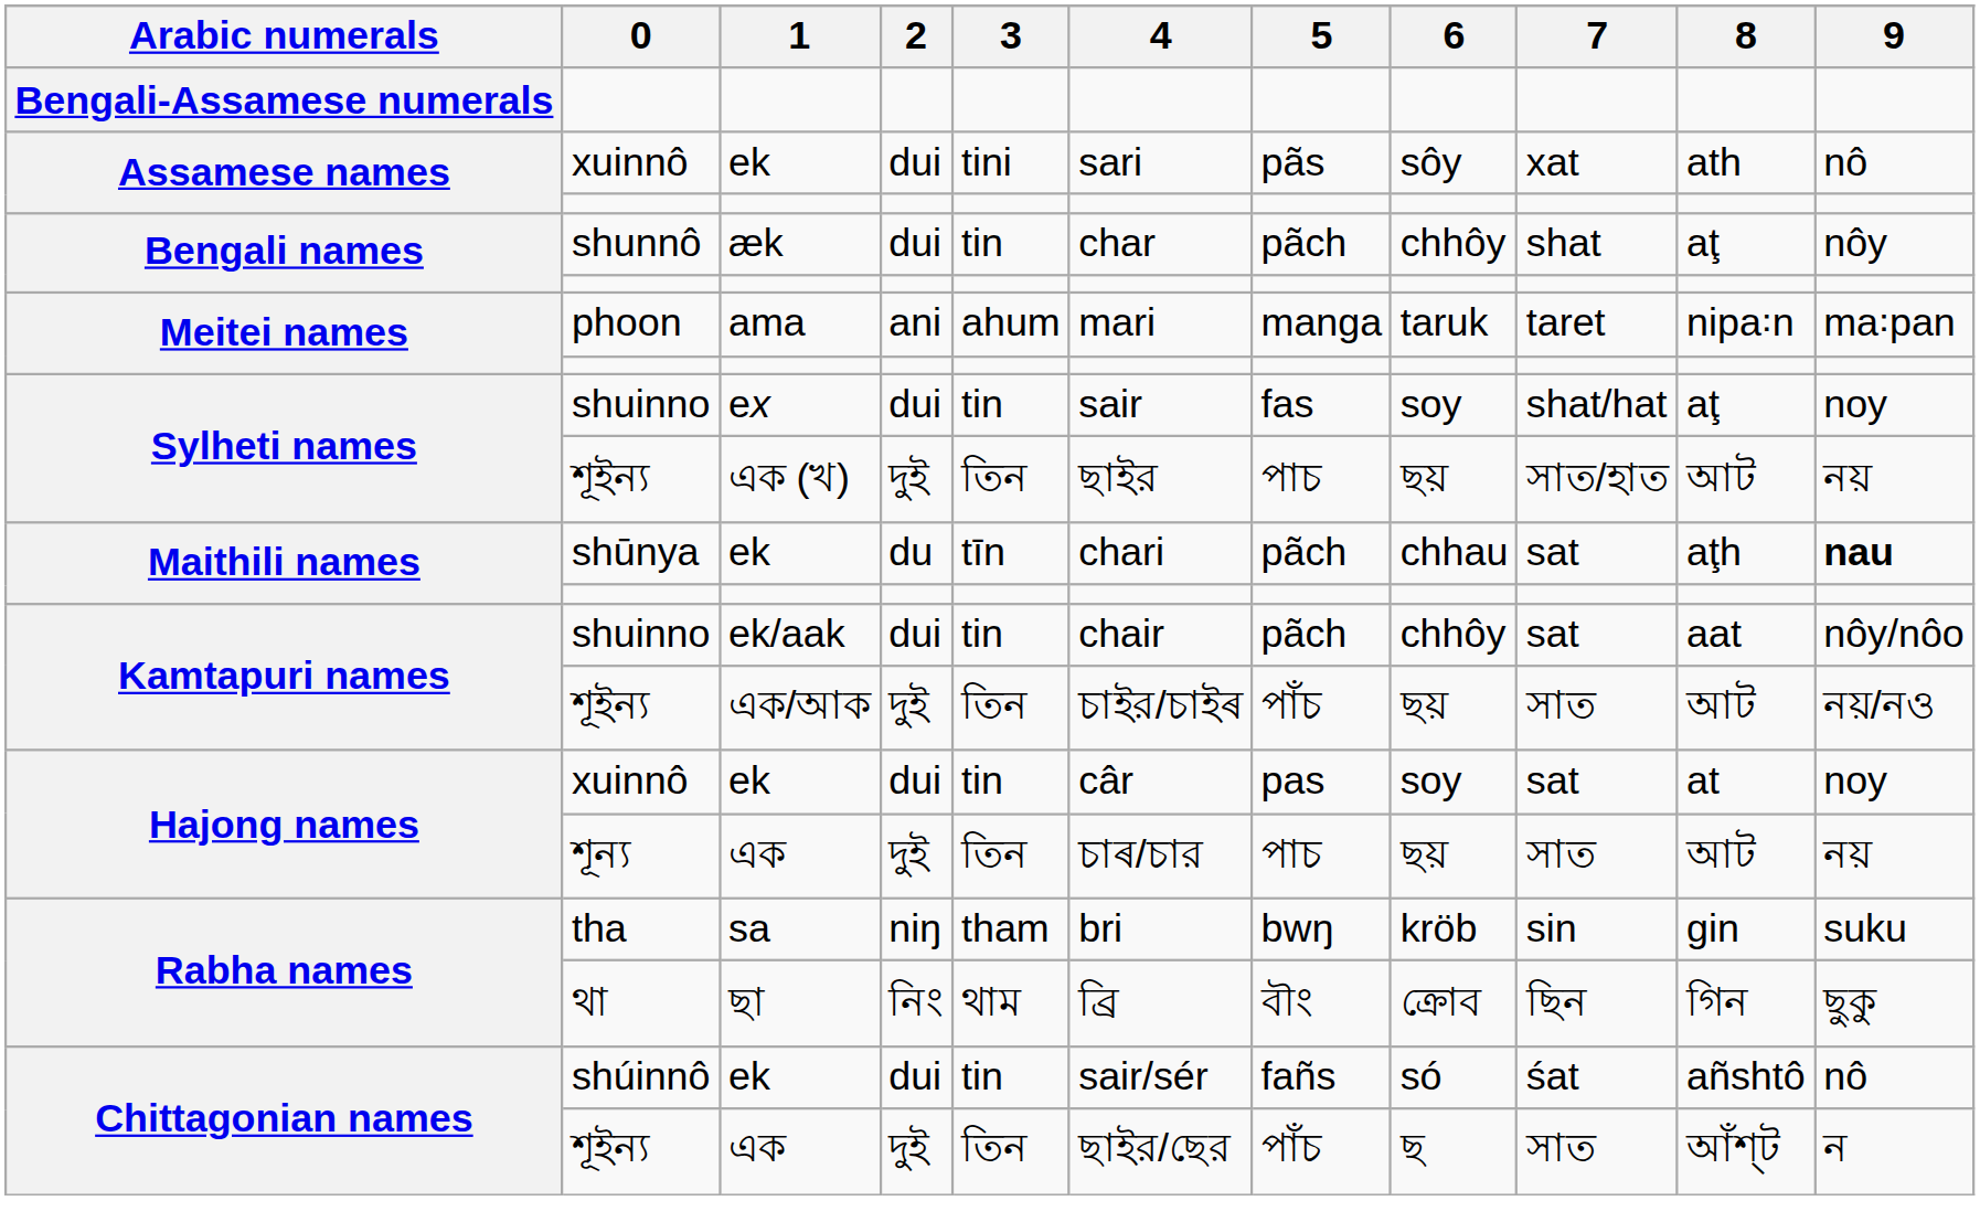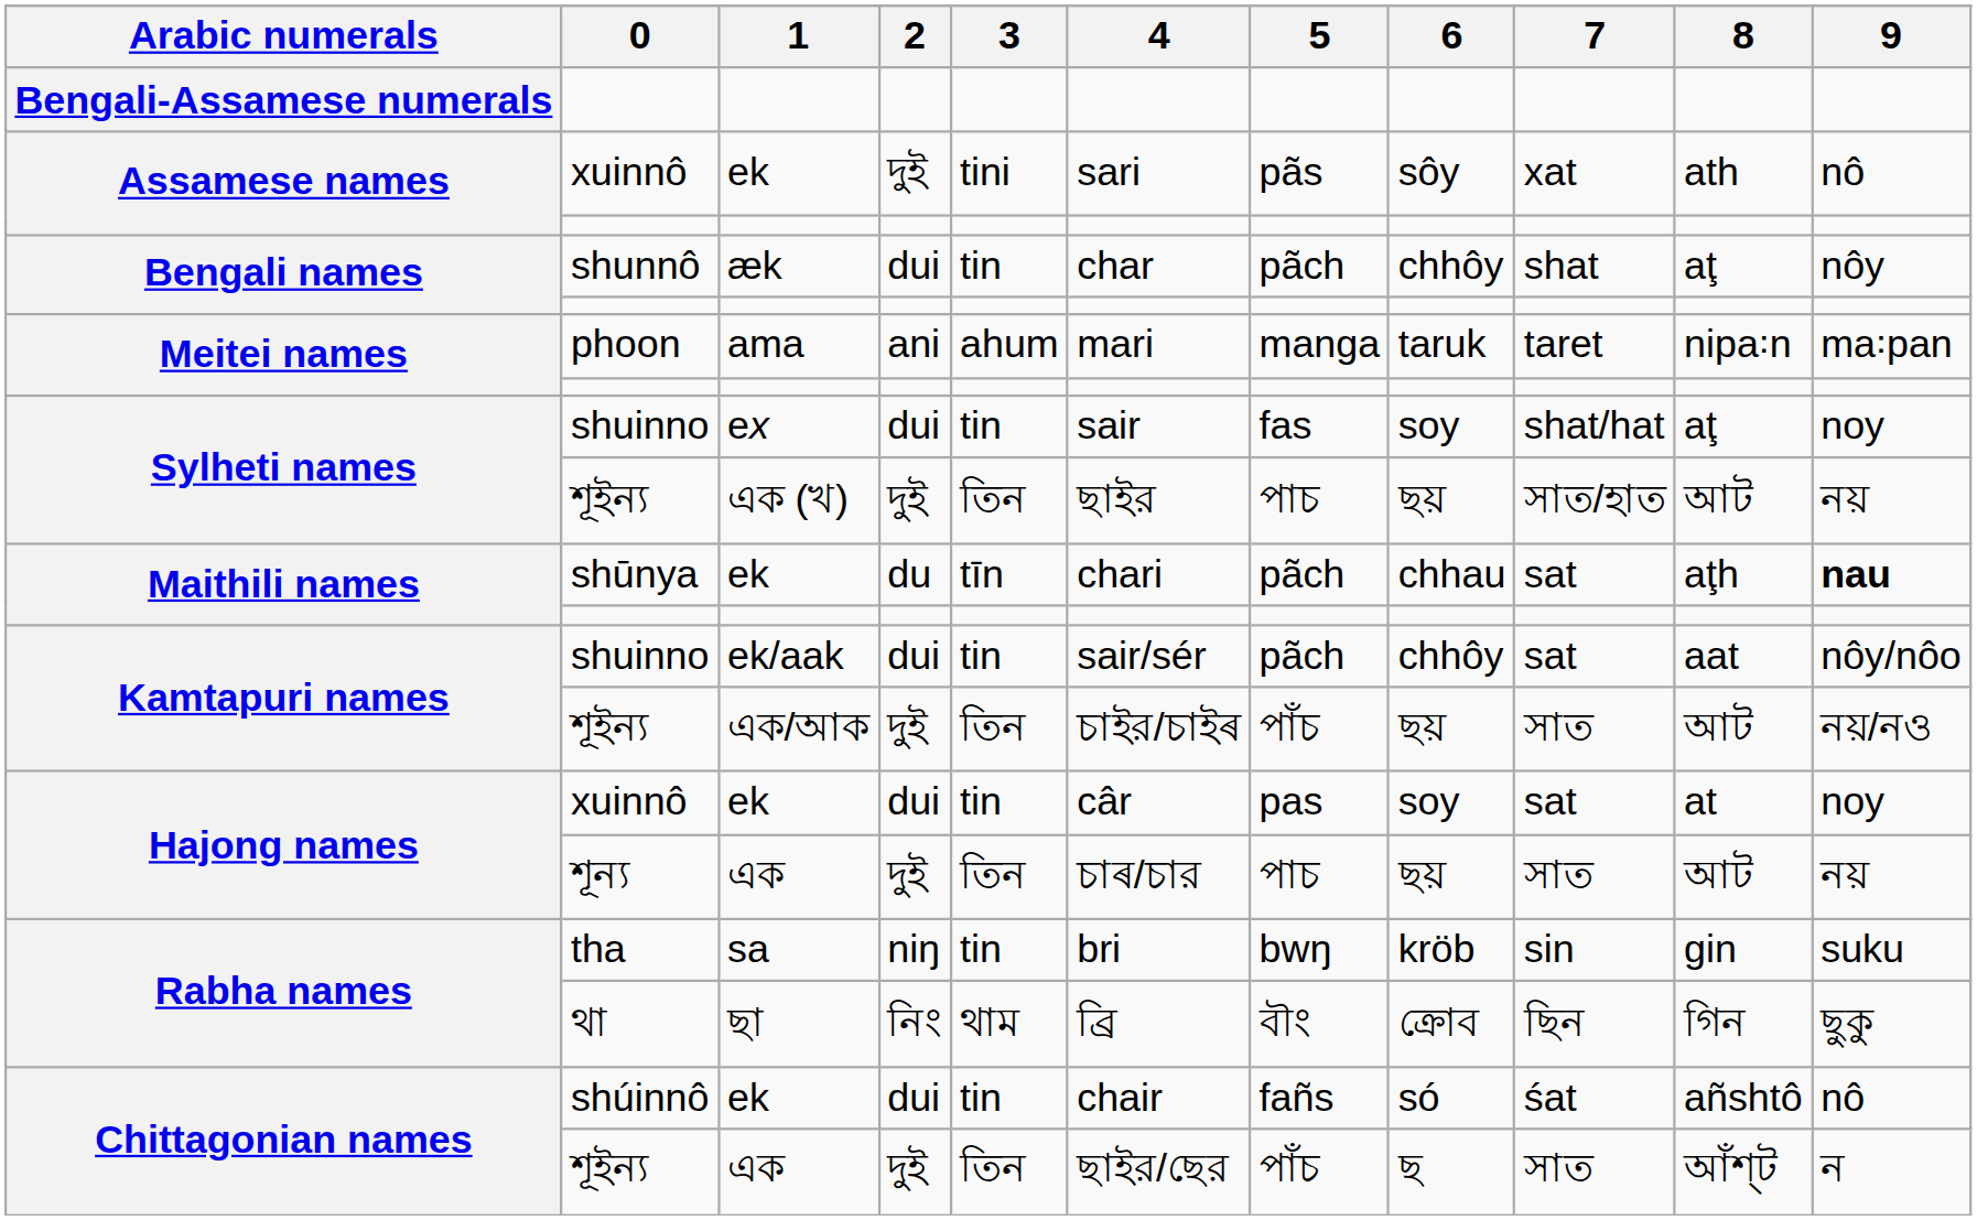 <table class="wikitable">
 <tr>
 </tr>
 <tr>
 <th><a href='#'>Arabic numerals</a></th>
 <th>0</th>
 <th>1</th>
 <th>2</th>
 <th>3</th>
 <th>4</th>
 <th>5</th>
 <th>6</th>
 <th>7</th>
 <th>8</th>
 <th>9</th>
 </tr>
 <tr>
 <th><a href='#'>Bengali-Assamese numerals</a></th>
 <td></td>
 <td></td>
 <td></td>
 <td></td>
 <td></td>
 <td></td>
 <td></td>
 <td></td>
 <td></td>
 <td></td>
 </tr>
 <tr>
 <th rowspan="2"><a href='#'>Assamese names</a></th>
 <td>xuinnô</td>
 <td>ek</td>
-<td>dui</td>
+<td>দুই</td>
 <td>tini</td>
 <td>sari</td>
 <td>pãs</td>
 <td>sôy</td>
 <td>xat</td>
 <td>ath</td>
 <td>nô</td>
 </tr>
 <tr>
 <td></td>
 <td></td>
 <td></td>
 <td></td>
 <td></td>
 <td></td>
 <td></td>
 <td></td>
 <td></td>
 <td></td>
 </tr>
 <tr>
 <th rowspan="2"><a href='#'>Bengali names</a></th>
 <td>shunnô</td>
 <td>æk</td>
 <td>dui</td>
 <td>tin</td>
 <td>char</td>
 <td>pãch</td>
 <td>chhôy</td>
 <td>shat</td>
 <td>aţ</td>
 <td>nôy</td>
 </tr>
 <tr>
 <td></td>
 <td></td>
 <td></td>
 <td></td>
 <td></td>
 <td></td>
 <td></td>
 <td></td>
 <td></td>
 <td></td>
 </tr>
 <tr>
 <th rowspan="2"><a href='#'>Meitei names</a></th>
 <td>phoon</td>
 <td>ama</td>
 <td>ani</td>
 <td>ahum</td>
 <td>mari</td>
 <td>manga</td>
 <td>taruk</td>
 <td>taret</td>
 <td>nipa꞉n</td>
 <td>ma꞉pan</td>
 </tr>
 <tr>
 <td></td>
 <td></td>
 <td></td>
 <td></td>
 <td></td>
 <td></td>
 <td></td>
 <td></td>
 <td></td>
 <td></td>
 </tr>
 <tr>
 <th rowspan="2"><a href='#'>Sylheti names</a></th>
 <td>shuinno</td>
 <td>e<em>x</em></td>
 <td>dui</td>
 <td>tin</td>
 <td>sair</td>
 <td>fas</td>
 <td>soy</td>
 <td>shat/hat</td>
 <td>aţ</td>
 <td>noy</td>
 </tr>
 <tr>
 <td>শূইন্য</td>
 <td>এক (খ)</td>
 <td>দুই</td>
 <td>তিন</td>
 <td>ছাইর</td>
 <td>পাচ</td>
 <td>ছয়</td>
 <td>সাত/হাত</td>
 <td>আট</td>
 <td>নয়</td>
 </tr>
 <tr>
 <th rowspan="2"><a href='#'>Maithili names</a></th>
 <td>shūnya</td>
 <td>ek</td>
 <td>du</td>
 <td>tīn</td>
 <td>chari</td>
 <td>pãch</td>
 <td>chhau</td>
 <td>sat</td>
 <td>aţh</td>
 <td><strong>nau</strong></td>
 </tr>
 <tr>
 <td></td>
 <td></td>
 <td></td>
 <td></td>
 <td></td>
 <td></td>
 <td></td>
 <td></td>
 <td></td>
 <td></td>
 </tr>
 <tr>
 <th rowspan="2"><a href='#'>Kamtapuri names</a></th>
 <td>shuinno</td>
 <td>ek/aak</td>
 <td>dui</td>
 <td>tin</td>
-<td>chair</td>
+<td>sair/sér</td>
 <td>pãch</td>
 <td>chhôy</td>
 <td>sat</td>
 <td>aat</td>
 <td>nôy/nôo</td>
 </tr>
 <tr>
 <td>শূইন্য</td>
 <td>এক/আক</td>
 <td>দুই</td>
 <td>তিন</td>
 <td>চাইর/চাইৰ</td>
 <td>পাঁচ</td>
 <td>ছয়</td>
 <td>সাত</td>
 <td>আট</td>
 <td>নয়/নও</td>
 </tr>
 <tr>
 <th rowspan="2"><a href='#'>Hajong names</a></th>
 <td>xuinnô</td>
 <td>ek</td>
 <td>dui</td>
 <td>tin</td>
 <td>câr</td>
 <td>pas</td>
 <td>soy</td>
 <td>sat</td>
 <td>at</td>
 <td>noy</td>
 </tr>
 <tr>
 <td>শূন্য</td>
 <td>এক</td>
 <td>দুই</td>
 <td>তিন</td>
 <td>চাৰ/চার</td>
 <td>পাচ</td>
 <td>ছয়</td>
 <td>সাত</td>
 <td>আট</td>
 <td>নয়</td>
 </tr>
 <tr>
 <th rowspan="2"><a href='#'>Rabha names</a></th>
 <td>tha</td>
 <td>sa</td>
 <td>niŋ</td>
-<td>tham</td>
+<td>tin</td>
 <td>bri</td>
 <td>bwŋ</td>
 <td>kröb</td>
 <td>sin</td>
 <td>gin</td>
 <td>suku</td>
 </tr>
 <tr>
 <td>থা</td>
 <td>ছা</td>
 <td>নিং</td>
 <td>থাম</td>
 <td>ব্ৰি</td>
 <td>বৗং</td>
 <td>ক্ৰোব</td>
 <td>ছিন</td>
 <td>গিন</td>
 <td>ছুকু</td>
 </tr>
 <tr>
 <th rowspan="2"><a href='#'>Chittagonian names</a></th>
 <td>shúinnô</td>
 <td>ek</td>
 <td>dui</td>
 <td>tin</td>
-<td>sair/sér</td>
+<td>chair</td>
 <td>fañs</td>
 <td>só</td>
 <td>śat</td>
 <td>añshtô</td>
 <td>nô</td>
 </tr>
 <tr>
 <td>শূইন্য</td>
 <td>এক</td>
 <td>দুই</td>
 <td>তিন</td>
 <td>ছাইর/ছের</td>
 <td>পাঁচ</td>
 <td>ছ</td>
 <td>সাত</td>
 <td>আঁশ্ট</td>
 <td>ন</td>
 </tr>
 </table>
